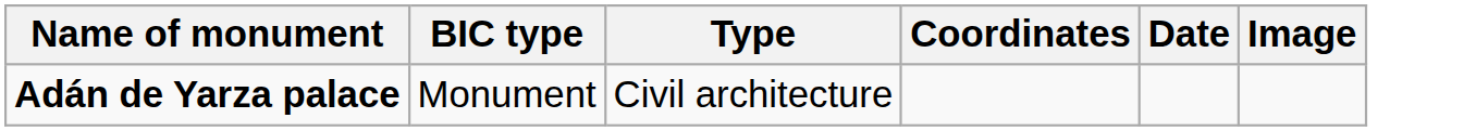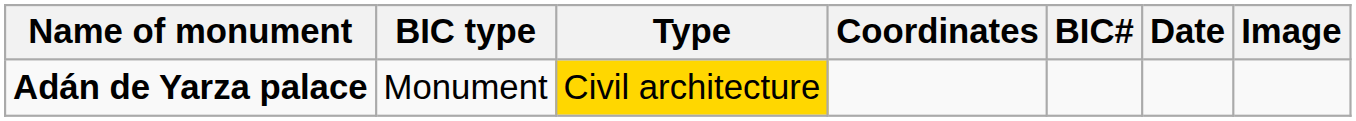 <table class="wikitable">
 <tr>
 <th>Name of monument</th>
 <th>BIC type</th>
 <th>Type</th>
 <th>Coordinates</th>
+<th>BIC#</th>
 <th>Date</th>
 <th>Image</th>
 </tr>
 <tr>
 <td><strong>Adán de Yarza palace</strong></td>
 <td>Monument</td>
-<td>Civil architecture</td>
+<td style="background: gold;">Civil architecture</td>
+<td></td>
 <td></td>
 <td></td>
 <td></td>
 </tr>
 </table>
